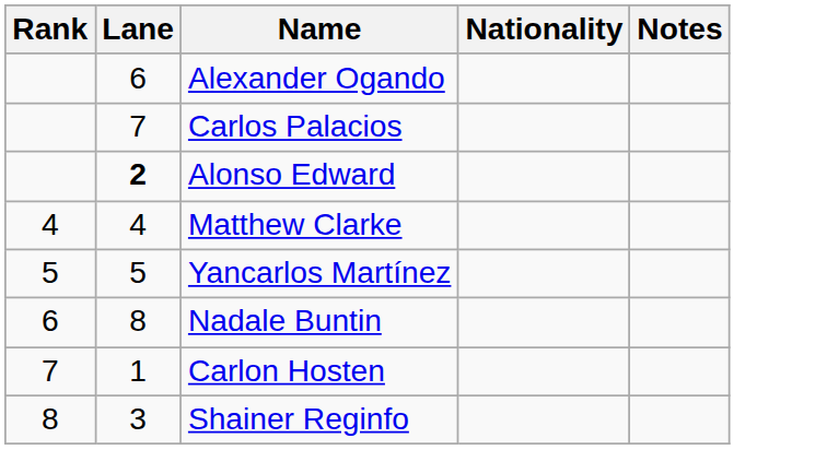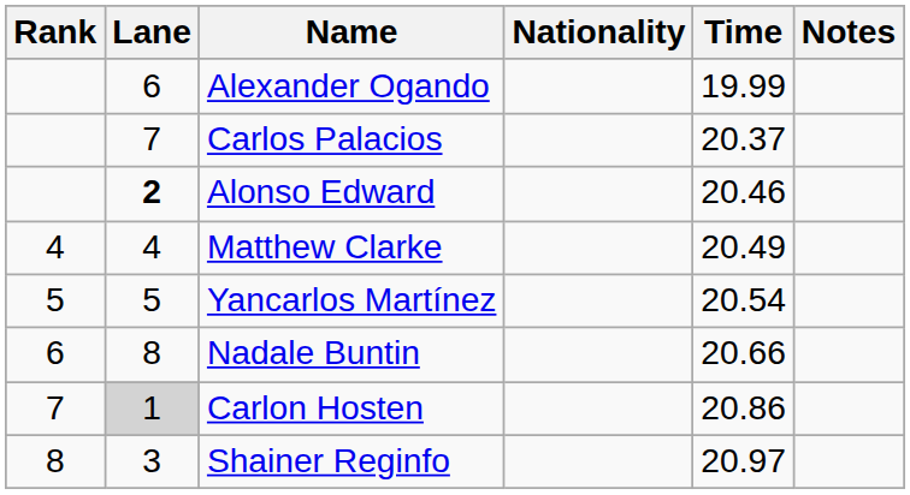 <table class="wikitable sortable" style="text-align:center">
 <tr>
 <th>Rank</th>
 <th>Lane</th>
 <th>Name</th>
 <th>Nationality</th>
+<th>Time</th>
 <th>Notes</th>
 </tr>
 <tr>
 <td></td>
 <td>6</td>
 <td align=left><a href='#'>Alexander Ogando</a></td>
 <td align=left></td>
+<td>19.99</td>
 <td></td>
 </tr>
 <tr>
 <td></td>
 <td>7</td>
 <td align=left><a href='#'>Carlos Palacios</a></td>
 <td align=left></td>
+<td>20.37</td>
 <td><strong></strong></td>
 </tr>
 <tr>
 <td></td>
 <td><strong>2</strong></td>
 <td align=left><a href='#'>Alonso Edward</a></td>
 <td align=left></td>
+<td>20.46</td>
 <td></td>
 </tr>
 <tr>
 <td>4</td>
 <td>4</td>
 <td align=left><a href='#'>Matthew Clarke</a></td>
 <td align=left></td>
+<td>20.49</td>
 <td></td>
 </tr>
 <tr>
 <td>5</td>
 <td>5</td>
 <td align=left><a href='#'>Yancarlos Martínez</a></td>
 <td align=left></td>
+<td>20.54</td>
 <td></td>
 </tr>
 <tr>
 <td>6</td>
 <td>8</td>
 <td align=left><a href='#'>Nadale Buntin</a></td>
 <td align=left></td>
+<td>20.66</td>
 <td></td>
 </tr>
 <tr>
 <td>7</td>
-<td>1</td>
+<td style="background: lightgrey;">1</td>
 <td align=left><a href='#'>Carlon Hosten</a></td>
 <td align=left></td>
+<td>20.86</td>
 <td></td>
 </tr>
 <tr>
 <td>8</td>
 <td>3</td>
 <td align=left><a href='#'>Shainer Reginfo</a></td>
 <td align=left></td>
+<td>20.97</td>
 <td></td>
 </tr>
 </table>
